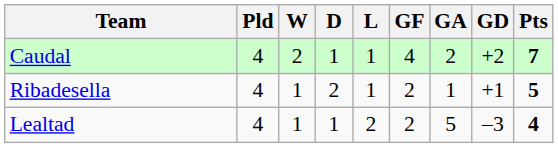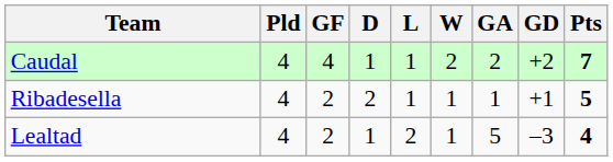 <table class="wikitable" style="text-align: center;">
 <tr>
 <th width=165>Team</th>
 <th width=20>Pld</th>
-<th width=20>W</th>
+<th width=20>GF</th>
 <th width=20>D</th>
 <th width=20>L</th>
-<th width=20>GF</th>
+<th width=20>W</th>
 <th width=20>GA</th>
 <th width=20>GD</th>
 <th width=20>Pts</th>
 </tr>
 <tr bgcolor=#ccffcc>
 <td align=left><a href='#'>Caudal</a></td>
 <td>4</td>
-<td>2</td>
+<td>4</td>
 <td>1</td>
 <td>1</td>
-<td>4</td>
+<td>2</td>
 <td>2</td>
 <td>+2</td>
 <td><strong>7</strong></td>
 </tr>
 <tr>
 <td align=left><a href='#'>Ribadesella</a></td>
 <td>4</td>
-<td>1</td>
+<td>2</td>
 <td>2</td>
 <td>1</td>
-<td>2</td>
+<td>1</td>
 <td>1</td>
 <td>+1</td>
 <td><strong>5</strong></td>
 </tr>
 <tr>
 <td align=left><a href='#'>Lealtad</a></td>
 <td>4</td>
-<td>1</td>
+<td>2</td>
 <td>1</td>
 <td>2</td>
-<td>2</td>
+<td>1</td>
 <td>5</td>
 <td>–3</td>
 <td><strong>4</strong></td>
 </tr>
 </table>
